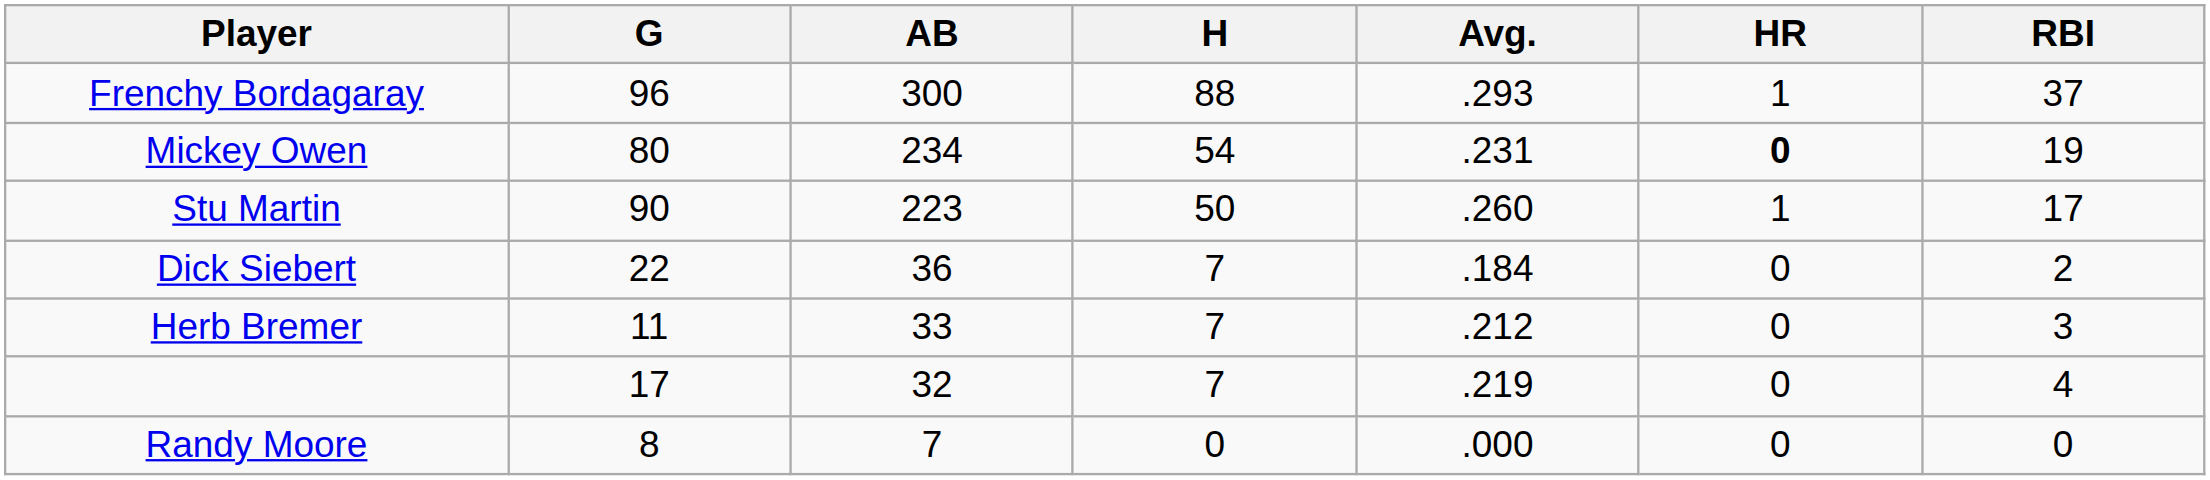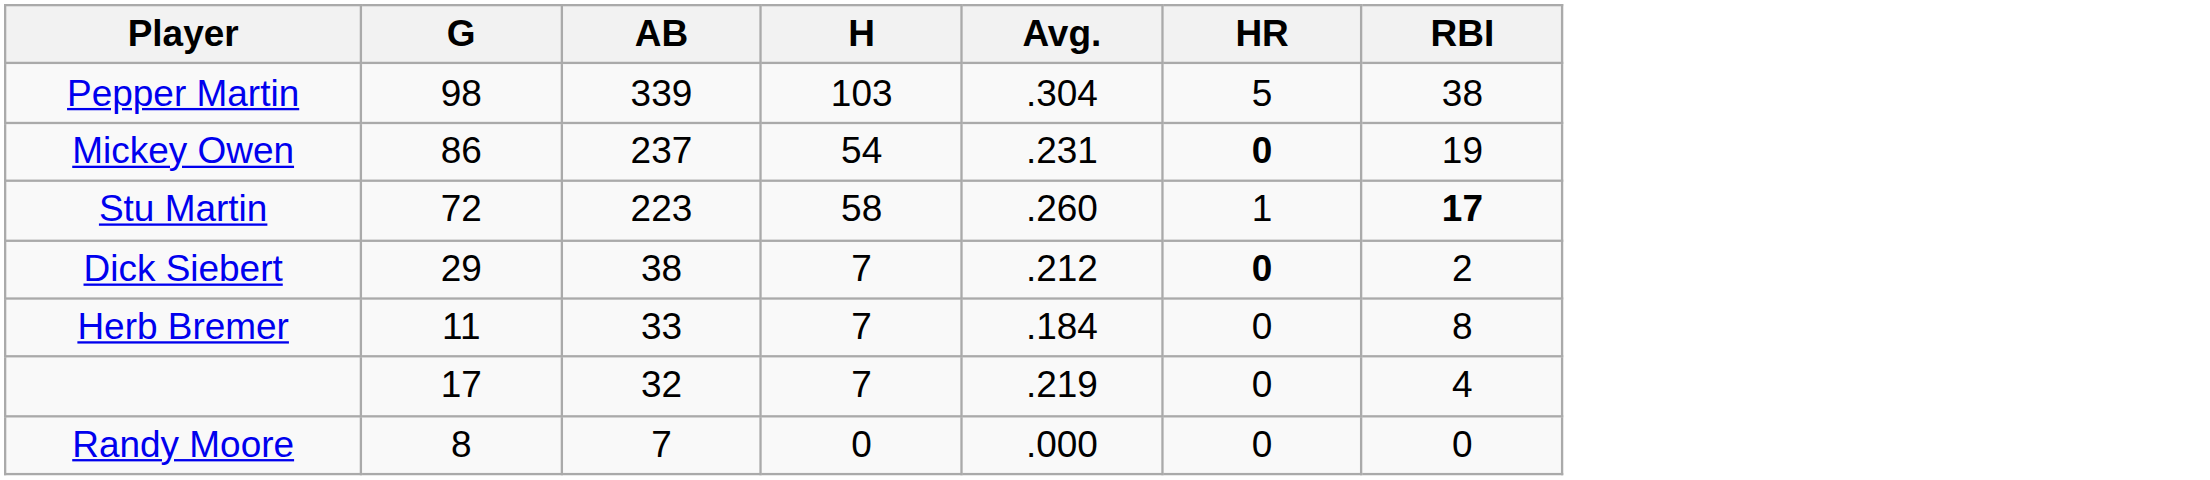 <table class="wikitable sortable">
 <tr>
 <th bgcolor="#DDDDFF" width="16%">Player</th>
 <th bgcolor="#DDDDFF" width="9%">G</th>
 <th bgcolor="#DDDDFF" width="9%">AB</th>
 <th bgcolor="#DDDDFF" width="9%">H</th>
 <th bgcolor="#DDDDFF" width="9%">Avg.</th>
 <th bgcolor="#DDDDFF" width="9%">HR</th>
 <th bgcolor="#DDDDFF" width="9%">RBI</th>
 </tr>
 <tr align="center">
-<td><a href='#'>Frenchy Bordagaray</a></td>
-<td>96</td>
-<td>300</td>
-<td>88</td>
-<td>.293</td>
-<td>1</td>
-<td>37</td>
+<td><a href='#'>Pepper Martin</a></td>
+<td>98</td>
+<td>339</td>
+<td>103</td>
+<td>.304</td>
+<td>5</td>
+<td>38</td>
 </tr>
 <tr align="center">
 <td><a href='#'>Mickey Owen</a></td>
-<td>80</td>
-<td>234</td>
+<td>86</td>
+<td>237</td>
 <td>54</td>
 <td>.231</td>
 <td><strong>0</strong></td>
 <td>19</td>
 </tr>
 <tr align="center">
 <td><a href='#'>Stu Martin</a></td>
-<td>90</td>
+<td>72</td>
 <td>223</td>
-<td>50</td>
+<td>58</td>
 <td>.260</td>
 <td>1</td>
-<td>17</td>
+<td><strong>17</strong></td>
 </tr>
 <tr align="center">
 <td><a href='#'>Dick Siebert</a></td>
-<td>22</td>
-<td>36</td>
+<td>29</td>
+<td>38</td>
 <td>7</td>
-<td>.184</td>
-<td>0</td>
+<td>.212</td>
+<td><strong>0</strong></td>
 <td>2</td>
 </tr>
 <tr align="center">
 <td><a href='#'>Herb Bremer</a></td>
 <td>11</td>
 <td>33</td>
 <td>7</td>
-<td>.212</td>
+<td>.184</td>
 <td>0</td>
-<td>3</td>
+<td>8</td>
 </tr>
 <tr align="center">
 <td></td>
 <td>17</td>
 <td>32</td>
 <td>7</td>
 <td>.219</td>
 <td>0</td>
 <td>4</td>
 </tr>
 <tr align="center">
 <td><a href='#'>Randy Moore</a></td>
 <td>8</td>
 <td>7</td>
 <td>0</td>
 <td>.000</td>
 <td>0</td>
 <td>0</td>
 </tr>
 </table>
